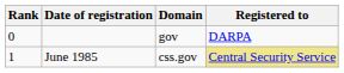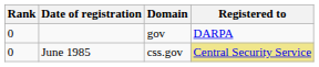 <table class="wikitable sortable">
 <tr>
 <th>Rank</th>
 <th>Date of registration</th>
 <th>Domain</th>
 <th>Registered to</th>
 </tr>
 <tr>
 <td>0</td>
 <td></td>
 <td>gov</td>
 <td><a href='#'>DARPA</a></td>
 </tr>
 <tr>
-<td>1</td>
+<td>0</td>
 <td>June 1985</td>
 <td>css.gov</td>
 <td style="background: khaki;"><a href='#'>Central Security Service</a></td>
 </tr>
 </table>
